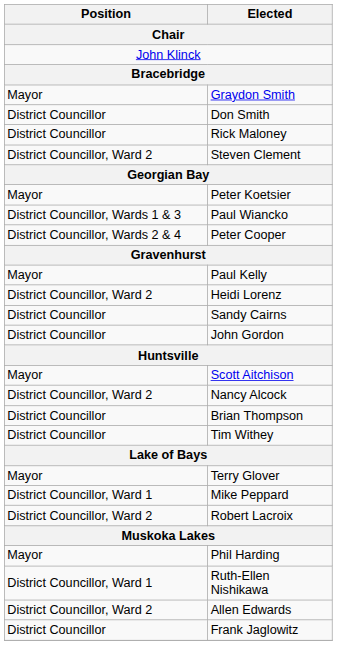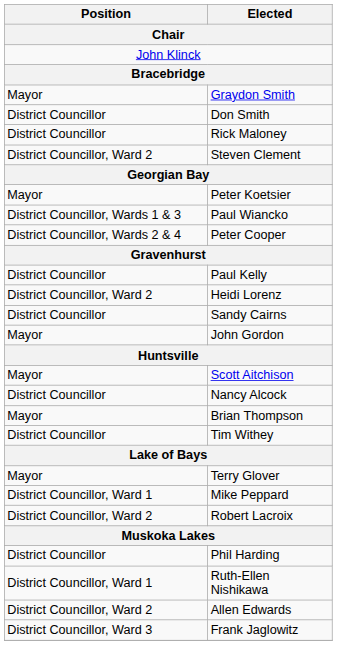 <table class="wikitable">
 <tr>
 <th bgcolor="#DDDDFF" width="250px">Position</th>
 <th bgcolor="#DDDDFF" width="150px">Elected</th>
 </tr>
 <tr>
 <th colspan="3">Chair</th>
 </tr>
 <tr>
 <td colspan="3" align="center"><a href='#'>John Klinck</a></td>
 </tr>
 <tr>
 <th colspan="3">Bracebridge</th>
 </tr>
 <tr>
 <td>Mayor</td>
 <td><a href='#'>Graydon Smith</a></td>
 </tr>
 <tr>
 <td>District Councillor</td>
 <td>Don Smith</td>
 </tr>
 <tr>
 <td>District Councillor</td>
 <td>Rick Maloney</td>
 </tr>
 <tr>
 <td>District Councillor, Ward 2</td>
 <td>Steven Clement</td>
 </tr>
 <tr>
 <th colspan="3">Georgian Bay</th>
 </tr>
 <tr>
 <td>Mayor</td>
 <td>Peter Koetsier</td>
 </tr>
 <tr>
 <td>District Councillor, Wards 1 & 3</td>
 <td>Paul Wiancko</td>
 </tr>
 <tr>
 <td>District Councillor, Wards 2 & 4</td>
 <td>Peter Cooper</td>
 </tr>
 <tr>
 <th colspan="3">Gravenhurst</th>
 </tr>
 <tr>
-<td>Mayor</td>
+<td>District Councillor</td>
 <td>Paul Kelly</td>
 </tr>
 <tr>
 <td>District Councillor, Ward 2</td>
 <td>Heidi Lorenz</td>
 </tr>
 <tr>
 <td>District Councillor</td>
 <td>Sandy Cairns</td>
 </tr>
 <tr>
-<td>District Councillor</td>
+<td>Mayor</td>
 <td>John Gordon</td>
 </tr>
 <tr>
 <th colspan="3">Huntsville</th>
 </tr>
 <tr>
 <td>Mayor</td>
 <td><a href='#'>Scott Aitchison</a></td>
 </tr>
 <tr>
-<td>District Councillor, Ward 2</td>
+<td>District Councillor</td>
 <td>Nancy Alcock</td>
 </tr>
 <tr>
-<td>District Councillor</td>
+<td>Mayor</td>
 <td>Brian Thompson</td>
 </tr>
 <tr>
 <td>District Councillor</td>
 <td>Tim Withey</td>
 </tr>
 <tr>
 <th colspan="3">Lake of Bays</th>
 </tr>
 <tr>
 <td>Mayor</td>
 <td>Terry Glover</td>
 </tr>
 <tr>
 <td>District Councillor, Ward 1</td>
 <td>Mike Peppard</td>
 </tr>
 <tr>
 <td>District Councillor, Ward 2</td>
 <td>Robert Lacroix</td>
 </tr>
 <tr>
 <th colspan="3">Muskoka Lakes</th>
 </tr>
 <tr>
-<td>Mayor</td>
+<td>District Councillor</td>
 <td>Phil Harding</td>
 </tr>
 <tr>
 <td>District Councillor, Ward 1</td>
 <td>Ruth-Ellen Nishikawa</td>
 </tr>
 <tr>
 <td>District Councillor, Ward 2</td>
 <td>Allen Edwards</td>
 </tr>
 <tr>
-<td>District Councillor</td>
+<td>District Councillor, Ward 3</td>
 <td>Frank Jaglowitz</td>
 </tr>
 <tr>
 </tr>
 </table>
